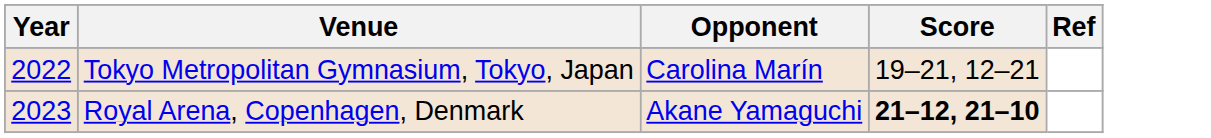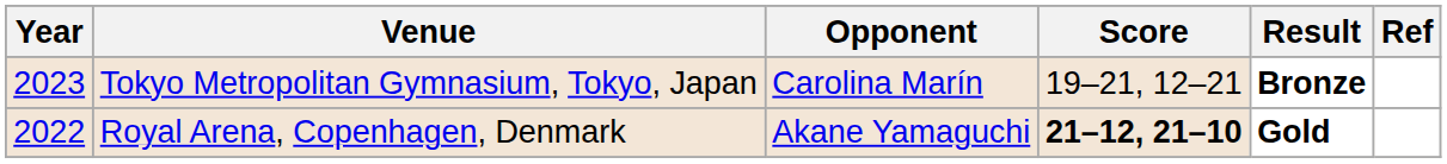 <table class="sortable wikitable" style="font-size: 90%;">
 <tr>
 <th>Year</th>
 <th>Venue</th>
 <th>Opponent</th>
 <th>Score</th>
+<th>Result</th>
 <th>Ref</th>
 </tr>
 <tr style="background:#F3E6D7">
-<td align="center"><a href='#'>2022</a></td>
+<td align="center"><a href='#'>2023</a></td>
 <td align="left"><a href='#'>Tokyo Metropolitan Gymnasium</a>, <a href='#'>Tokyo</a>, Japan</td>
 <td align="left"> <a href='#'>Carolina Marín</a></td>
 <td align="left">19–21, 12–21</td>
+<td style="text-align:left; background:white"> <strong>Bronze</strong></td>
 <td style="text-align:center; background:white"></td>
 </tr>
 <tr style="background:#F3E6D7">
-<td align="center"><a href='#'>2023</a></td>
+<td align="center"><a href='#'>2022</a></td>
 <td align="left"><a href='#'>Royal Arena</a>, <a href='#'>Copenhagen</a>, Denmark</td>
 <td align="left"> <a href='#'>Akane Yamaguchi</a></td>
 <td align="left"><strong>21–12, 21–10</strong></td>
+<td style="text-align:left; background:white"> <strong>Gold</strong></td>
 <td style="text-align:center; background:white"></td>
 </tr>
 </table>
